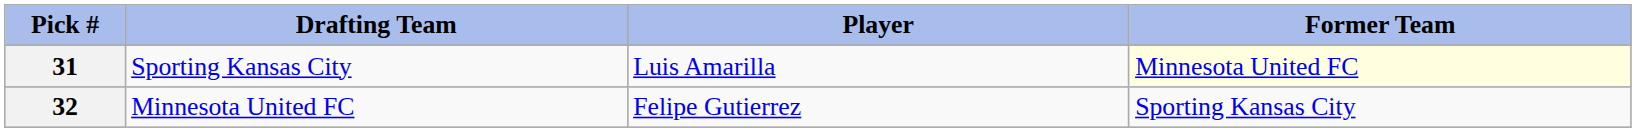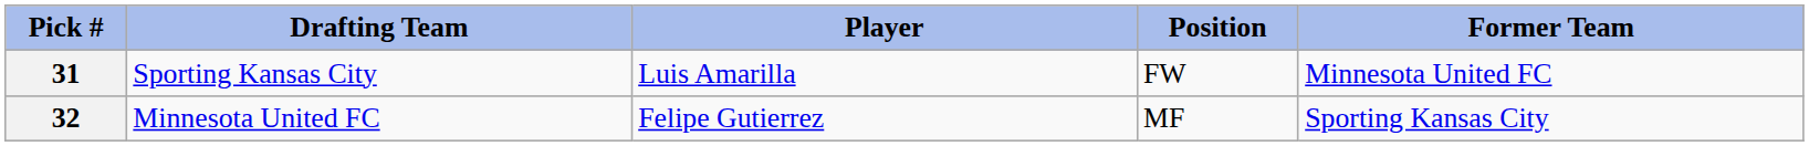 <table class="wikitable sortable" style="width: 80%">
 <tr>
 <th style="background:#A8BDEC;" width=6%>Pick #</th>
 <th width=25% style="background:#A8BDEC;">Drafting Team</th>
 <th width=25% style="background:#A8BDEC;">Player</th>
+<th width=8% style="background:#A8BDEC;">Position</th>
 <th width=25% style="background:#A8BDEC;">Former Team</th>
 </tr>
 <tr>
 <th>31</th>
 <td><a href='#'>Sporting Kansas City</a></td>
 <td><a href='#'>Luis Amarilla</a></td>
-<td style="background: lightyellow;"><a href='#'>Minnesota United FC</a></td>
+<td>FW</td>
+<td><a href='#'>Minnesota United FC</a></td>
 </tr>
 <tr>
 <th>32</th>
 <td><a href='#'>Minnesota United FC</a></td>
 <td><a href='#'>Felipe Gutierrez</a></td>
+<td>MF</td>
 <td><a href='#'>Sporting Kansas City</a></td>
 </tr>
 </table>
